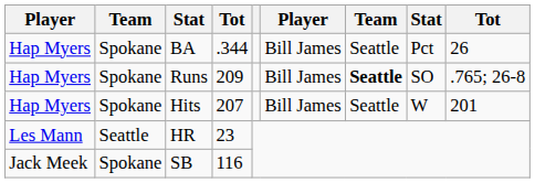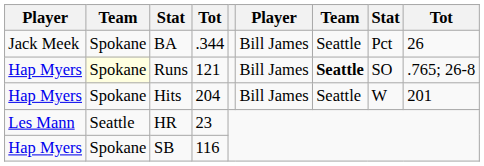 <table class="wikitable">
 <tr>
 <th>Player</th>
 <th>Team</th>
 <th>Stat</th>
 <th>Tot</th>
 <th></th>
 <th>Player</th>
 <th>Team</th>
 <th>Stat</th>
 <th>Tot</th>
 </tr>
 <tr>
-<td><a href='#'>Hap Myers</a></td>
+<td>Jack Meek</td>
 <td>Spokane</td>
 <td>BA</td>
 <td>.344</td>
 <td></td>
 <td>Bill James</td>
 <td>Seattle</td>
 <td>Pct</td>
 <td>26</td>
 </tr>
 <tr>
 <td><a href='#'>Hap Myers</a></td>
-<td>Spokane</td>
+<td style="background: lightyellow;">Spokane</td>
 <td>Runs</td>
-<td>209</td>
+<td>121</td>
 <td></td>
 <td>Bill James</td>
 <td><strong>Seattle</strong></td>
 <td>SO</td>
 <td>.765; 26-8</td>
 </tr>
 <tr>
 <td><a href='#'>Hap Myers</a></td>
 <td>Spokane</td>
 <td>Hits</td>
-<td>207</td>
+<td>204</td>
 <td></td>
 <td>Bill James</td>
 <td>Seattle</td>
 <td>W</td>
 <td>201</td>
 </tr>
 <tr>
 <td><a href='#'>Les Mann</a></td>
 <td>Seattle</td>
 <td>HR</td>
 <td>23</td>
 </tr>
 <tr>
-<td>Jack Meek</td>
+<td><a href='#'>Hap Myers</a></td>
 <td>Spokane</td>
 <td>SB</td>
 <td>116</td>
 </tr>
 </table>
